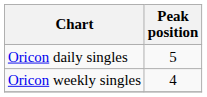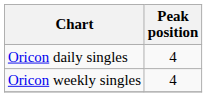 <table class="wikitable">
 <tr>
 <th>Chart</th>
 <th>Peak<br>position</th>
 </tr>
 <tr>
 <td><a href='#'>Oricon</a> daily singles</td>
-<td align="center">5</td>
+<td align="center">4</td>
 </tr>
 <tr>
 <td><a href='#'>Oricon</a> weekly singles</td>
 <td align="center">4</td>
 </tr>
 <tr>
 </tr>
 </table>
